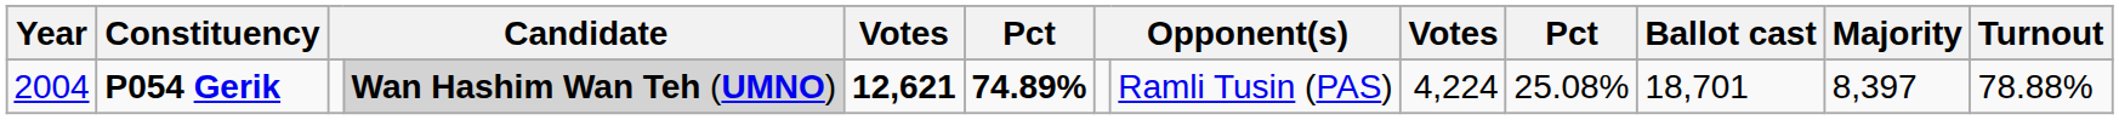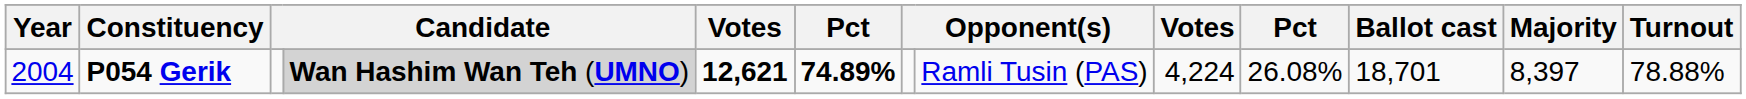 <table class="wikitable" style="margin:0.5em ; font-size:95%">
 <tr>
 <th>Year</th>
 <th>Constituency</th>
 <th colspan=2>Candidate</th>
 <th>Votes</th>
 <th>Pct</th>
 <th colspan=2>Opponent(s)</th>
 <th>Votes</th>
 <th>Pct</th>
 <th>Ballot cast</th>
 <th>Majority</th>
 <th>Turnout</th>
 </tr>
 <tr>
 <td><a href='#'>2004</a></td>
 <td><strong>P054 <a href='#'>Gerik</a></strong></td>
 <td></td>
 <td style="background: lightgrey;"><strong>Wan Hashim Wan Teh</strong> (<a href='#'><strong>UMNO</strong></a>)</td>
 <td align=right><strong>12,621</strong></td>
 <td><strong>74.89%</strong></td>
 <td></td>
 <td><a href='#'>Ramli Tusin</a> (<a href='#'>PAS</a>)</td>
 <td align=right>4,224</td>
-<td>25.08%</td>
+<td>26.08%</td>
 <td>18,701</td>
 <td>8,397</td>
 <td>78.88%</td>
 </tr>
 </table>
